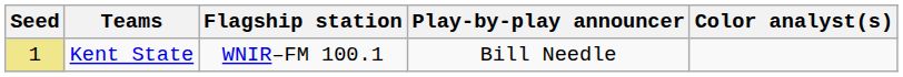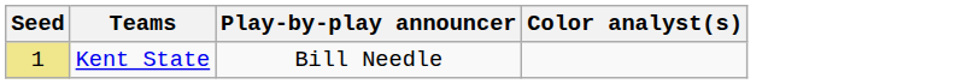 <table class="wikitable">
 <tr>
 <th>Seed</th>
 <th>Teams</th>
-<th>Flagship station</th>
 <th>Play-by-play announcer</th>
 <th>Color analyst(s)</th>
 </tr>
 <tr align="center">
 <td style="background: khaki;">1</td>
 <td><a href='#'>Kent State</a></td>
-<td><a href='#'>WNIR</a>–FM 100.1</td>
 <td>Bill Needle</td>
 <td></td>
 </tr>
 </table>
